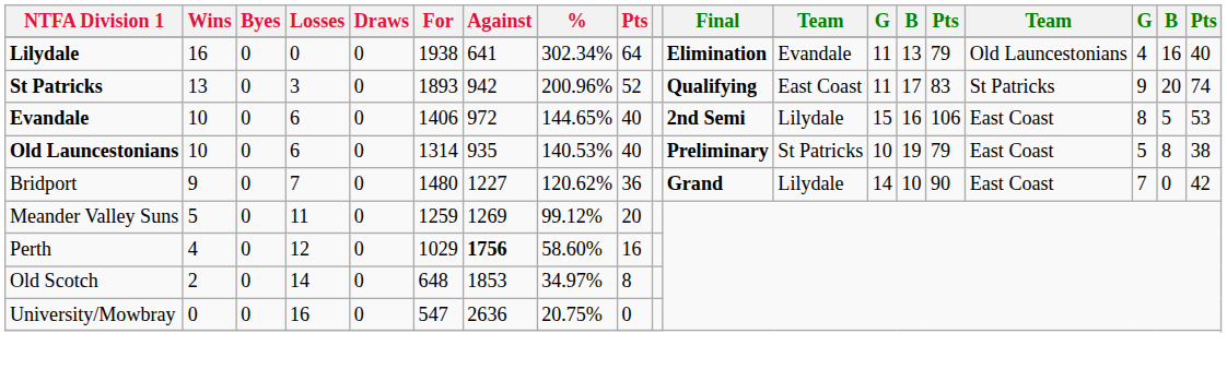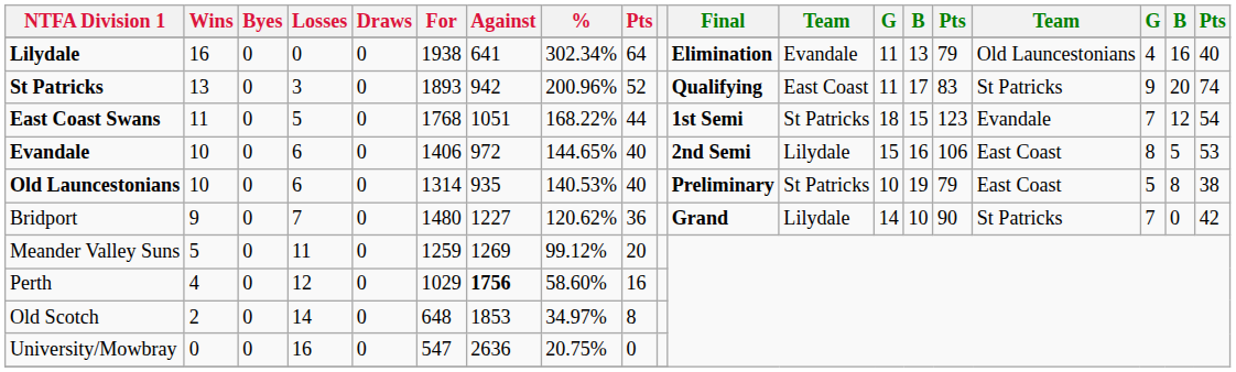 <table style="font-size: 85%; text-align: left;" class="wikitable">
 <tr>
 <th style="color:crimson">NTFA Division 1</th>
 <th style="color:crimson">Wins</th>
 <th style="color:crimson">Byes</th>
 <th style="color:crimson">Losses</th>
 <th style="color:crimson">Draws</th>
 <th style="color:crimson">For</th>
 <th style="color:crimson">Against</th>
 <th style="color:crimson">%</th>
 <th style="color:crimson">Pts</th>
 <th></th>
 <th style="color:green">Final</th>
 <th style="color:green">Team</th>
 <th style="color:green">G</th>
 <th style="color:green">B</th>
 <th style="color:green">Pts</th>
 <th style="color:green">Team</th>
 <th style="color:green">G</th>
 <th style="color:green">B</th>
 <th style="color:green">Pts</th>
 </tr>
 <tr>
 </tr>
 <tr>
 </tr>
 <tr>
 <td><strong>	Lilydale	</strong></td>
 <td>16</td>
 <td>0</td>
 <td>0</td>
 <td>0</td>
 <td>1938</td>
 <td>641</td>
 <td>302.34%</td>
 <td>64</td>
 <td></td>
 <td><strong>Elimination</strong></td>
 <td>Evandale</td>
 <td>11</td>
 <td>13</td>
 <td>79</td>
 <td>Old Launcestonians</td>
 <td>4</td>
 <td>16</td>
 <td>40</td>
 </tr>
 <tr>
 <td><strong>	St Patricks	</strong></td>
 <td>13</td>
 <td>0</td>
 <td>3</td>
 <td>0</td>
 <td>1893</td>
 <td>942</td>
 <td>200.96%</td>
 <td>52</td>
 <td></td>
 <td><strong>Qualifying</strong></td>
 <td>East Coast</td>
 <td>11</td>
 <td>17</td>
 <td>83</td>
 <td>St Patricks</td>
 <td>9</td>
 <td>20</td>
 <td>74</td>
 </tr>
 <tr>
+<td><strong>	East Coast Swans	</strong></td>
+<td>11</td>
+<td>0</td>
+<td>5</td>
+<td>0</td>
+<td>1768</td>
+<td>1051</td>
+<td>168.22%</td>
+<td>44</td>
+<td></td>
+<td><strong>1st Semi</strong></td>
+<td>St Patricks</td>
+<td>18</td>
+<td>15</td>
+<td>123</td>
+<td>Evandale</td>
+<td>7</td>
+<td>12</td>
+<td>54</td>
+</tr>
+<tr>
 <td><strong>	Evandale	</strong></td>
 <td>10</td>
 <td>0</td>
 <td>6</td>
 <td>0</td>
 <td>1406</td>
 <td>972</td>
 <td>144.65%</td>
 <td>40</td>
 <td></td>
 <td><strong>2nd Semi</strong></td>
 <td>Lilydale</td>
 <td>15</td>
 <td>16</td>
 <td>106</td>
 <td>East Coast</td>
 <td>8</td>
 <td>5</td>
 <td>53</td>
 </tr>
 <tr>
 <td><strong>	Old Launcestonians	</strong></td>
 <td>10</td>
 <td>0</td>
 <td>6</td>
 <td>0</td>
 <td>1314</td>
 <td>935</td>
 <td>140.53%</td>
 <td>40</td>
 <td></td>
 <td><strong>Preliminary</strong></td>
 <td>St Patricks</td>
 <td>10</td>
 <td>19</td>
 <td>79</td>
 <td>East Coast</td>
 <td>5</td>
 <td>8</td>
 <td>38</td>
 </tr>
 <tr>
 <td>Bridport</td>
 <td>9</td>
 <td>0</td>
 <td>7</td>
 <td>0</td>
 <td>1480</td>
 <td>1227</td>
 <td>120.62%</td>
 <td>36</td>
 <td></td>
 <td><strong>Grand</strong></td>
 <td>Lilydale</td>
 <td>14</td>
 <td>10</td>
 <td>90</td>
-<td>East Coast</td>
+<td>St Patricks</td>
 <td>7</td>
 <td>0</td>
 <td>42</td>
 </tr>
 <tr>
 <td>Meander Valley Suns</td>
 <td>5</td>
 <td>0</td>
 <td>11</td>
 <td>0</td>
 <td>1259</td>
 <td>1269</td>
 <td>99.12%</td>
 <td>20</td>
 <td></td>
 </tr>
 <tr>
 <td>Perth</td>
 <td>4</td>
 <td>0</td>
 <td>12</td>
 <td>0</td>
 <td>1029</td>
 <td><strong>1756</strong></td>
 <td>58.60%</td>
 <td>16</td>
 <td></td>
 </tr>
 <tr>
 <td>Old Scotch</td>
 <td>2</td>
 <td>0</td>
 <td>14</td>
 <td>0</td>
 <td>648</td>
 <td>1853</td>
 <td>34.97%</td>
 <td>8</td>
 <td></td>
 </tr>
 <tr>
 <td>University/Mowbray</td>
 <td>0</td>
 <td>0</td>
 <td>16</td>
 <td>0</td>
 <td>547</td>
 <td>2636</td>
 <td>20.75%</td>
 <td>0</td>
 <td></td>
 </tr>
 <tr>
 </tr>
 </table>
